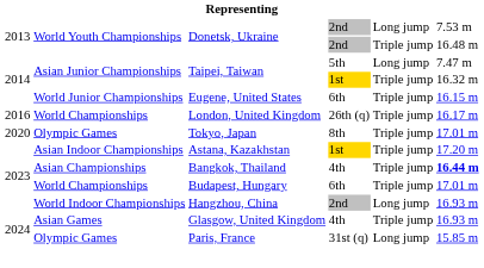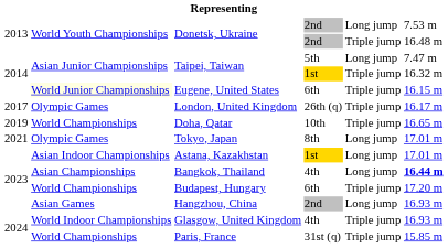 <table>
 <tr>
 <th colspan="6">Representing </th>
 </tr>
 <tr>
 <td rowspan=2>2013</td>
 <td rowspan=2><a href='#'>World Youth Championships</a></td>
 <td rowspan=2><a href='#'>Donetsk, Ukraine</a></td>
 <td bgcolor=silver>2nd</td>
 <td>Long jump</td>
 <td>7.53 m</td>
 </tr>
 <tr>
 <td bgcolor=silver>2nd</td>
 <td>Triple jump</td>
 <td>16.48 m</td>
 </tr>
 <tr>
 <td rowspan=3>2014</td>
 <td rowspan=2><a href='#'>Asian Junior Championships</a></td>
 <td rowspan=2><a href='#'>Taipei, Taiwan</a></td>
 <td>5th</td>
 <td>Long jump</td>
 <td>7.47 m</td>
 </tr>
 <tr>
 <td bgcolor=gold>1st</td>
 <td>Triple jump</td>
 <td>16.32 m</td>
 </tr>
 <tr>
-<td><a href='#'>World Junior Championships</a></td>
+<td style="background: lightyellow;"><a href='#'>World Junior Championships</a></td>
 <td><a href='#'>Eugene, United States</a></td>
 <td>6th</td>
 <td>Triple jump</td>
 <td><a href='#'>16.15 m</a></td>
 </tr>
 <tr>
-<td>2016</td>
-<td><a href='#'>World Championships</a></td>
+<td>2017</td>
+<td><a href='#'>Olympic Games</a></td>
 <td><a href='#'>London, United Kingdom</a></td>
 <td>26th (q)</td>
 <td>Triple jump</td>
 <td><a href='#'>16.17 m</a></td>
 </tr>
 <tr>
-<td>2020</td>
+<td>2019</td>
+<td><a href='#'>World Championships</a></td>
+<td><a href='#'>Doha, Qatar</a></td>
+<td>10th</td>
+<td>Triple jump</td>
+<td><a href='#'>16.65 m</a></td>
+</tr>
+<tr>
+<td>2021</td>
 <td><a href='#'>Olympic Games</a></td>
 <td><a href='#'>Tokyo, Japan</a></td>
 <td>8th</td>
-<td>Triple jump</td>
+<td>Long jump</td>
 <td><a href='#'>17.01 m</a></td>
 </tr>
 <tr>
 <td rowspan=4>2023</td>
 <td><a href='#'>Asian Indoor Championships</a></td>
 <td><a href='#'>Astana, Kazakhstan</a></td>
 <td bgcolor=gold>1st</td>
-<td>Triple jump</td>
-<td><a href='#'>17.20 m</a></td>
+<td>Long jump</td>
+<td><a href='#'>17.01 m</a></td>
 </tr>
 <tr>
 <td><a href='#'>Asian Championships</a></td>
 <td><a href='#'>Bangkok, Thailand</a></td>
 <td>4th</td>
-<td>Triple jump</td>
+<td>Long jump</td>
 <td><strong><a href='#'>16.44 m</a></strong></td>
 </tr>
 <tr>
 <td><a href='#'>World Championships</a></td>
 <td><a href='#'>Budapest, Hungary</a></td>
 <td>6th</td>
 <td>Triple jump</td>
-<td><a href='#'>17.01 m</a></td>
+<td><a href='#'>17.20 m</a></td>
 </tr>
 <tr>
-<td><a href='#'>World Indoor Championships</a></td>
+<td><a href='#'>Asian Games</a></td>
 <td><a href='#'>Hangzhou, China</a></td>
 <td bgcolor=silver>2nd</td>
 <td>Long jump</td>
 <td><a href='#'>16.93 m</a></td>
 </tr>
 <tr>
 <td rowspan=2>2024</td>
-<td><a href='#'>Asian Games</a></td>
+<td><a href='#'>World Indoor Championships</a></td>
 <td><a href='#'>Glasgow, United Kingdom</a></td>
 <td>4th</td>
 <td>Triple jump</td>
 <td><a href='#'>16.93 m</a></td>
 </tr>
 <tr>
-<td><a href='#'>Olympic Games</a></td>
+<td><a href='#'>World Championships</a></td>
 <td><a href='#'>Paris, France</a></td>
 <td>31st (q)</td>
-<td>Long jump</td>
+<td>Triple jump</td>
 <td><a href='#'>15.85 m</a></td>
 </tr>
 </table>
